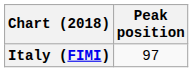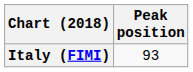 <table class="wikitable sortable plainrowheaders">
 <tr>
 <th>Chart (2018)</th>
 <th>Peak<br>position</th>
 </tr>
 <tr>
 <th scope="row">Italy (<a href='#'>FIMI</a>)</th>
-<td style="text-align:center;">97</td>
+<td style="text-align:center;">93</td>
 </tr>
 </table>
